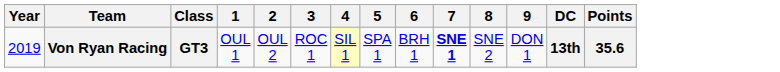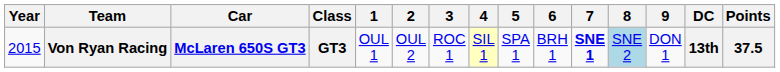 <table class="wikitable" style="text-align:center; font-size:85%">
 <tr>
 <th>Year</th>
 <th>Team</th>
+<th>Car</th>
 <th>Class</th>
 <th>1</th>
 <th>2</th>
 <th>3</th>
 <th>4</th>
 <th>5</th>
 <th>6</th>
 <th>7</th>
 <th>8</th>
 <th>9</th>
 <th>DC</th>
 <th>Points</th>
 </tr>
 <tr>
-<td><a href='#'>2019</a></td>
+<td><a href='#'>2015</a></td>
 <th nowrap>Von Ryan Racing</th>
+<th nowrap><a href='#'>McLaren 650S GT3</a></th>
 <th>GT3</th>
 <td><a href='#'>OUL<br>1</a></td>
 <td><a href='#'>OUL<br>2</a></td>
 <td><a href='#'>ROC<br>1</a></td>
 <td style="background:#FFFFBF;"><a href='#'>SIL<br>1</a><br></td>
 <td><a href='#'>SPA<br>1</a></td>
 <td><a href='#'>BRH<br>1</a></td>
 <td><strong><a href='#'>SNE<br>1</a></strong></td>
-<td><a href='#'>SNE<br>2</a></td>
+<td style="background: lightblue;"><a href='#'>SNE<br>2</a></td>
 <td><a href='#'>DON<br>1</a></td>
 <th>13th</th>
-<th>35.6</th>
+<th>37.5</th>
 </tr>
 </table>
